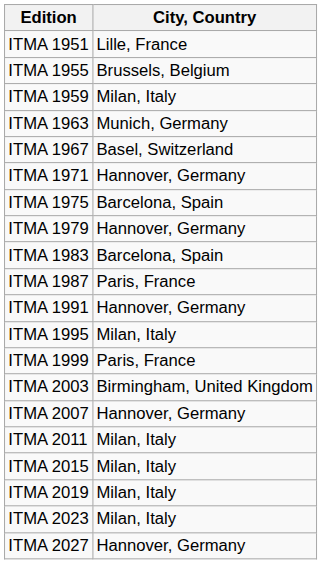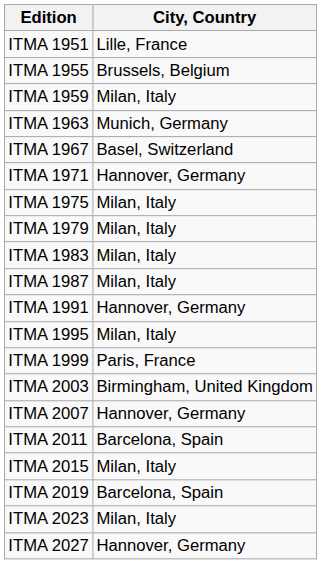 <table class="wikitable">
 <tr>
 <th>Edition</th>
 <th>City, Country</th>
 </tr>
 <tr>
 <td>ITMA  1951</td>
 <td>Lille,  France</td>
 </tr>
 <tr>
 <td>ITMA  1955</td>
 <td>Brussels,  Belgium</td>
 </tr>
 <tr>
 <td>ITMA  1959</td>
 <td>Milan,  Italy</td>
 </tr>
 <tr>
 <td>ITMA  1963</td>
 <td>Munich,  Germany</td>
 </tr>
 <tr>
 <td>ITMA  1967</td>
 <td>Basel,  Switzerland</td>
 </tr>
 <tr>
 <td>ITMA  1971</td>
 <td>Hannover,  Germany</td>
 </tr>
 <tr>
 <td>ITMA  1975</td>
-<td>Barcelona,  Spain</td>
+<td>Milan,  Italy</td>
 </tr>
 <tr>
 <td>ITMA  1979</td>
-<td>Hannover,  Germany</td>
+<td>Milan,  Italy</td>
 </tr>
 <tr>
 <td>ITMA  1983</td>
-<td>Barcelona,  Spain</td>
+<td>Milan,  Italy</td>
 </tr>
 <tr>
 <td>ITMA  1987</td>
-<td>Paris,  France</td>
+<td>Milan,  Italy</td>
 </tr>
 <tr>
 <td>ITMA  1991</td>
 <td>Hannover, Germany</td>
 </tr>
 <tr>
 <td>ITMA  1995</td>
 <td>Milan,  Italy</td>
 </tr>
 <tr>
 <td>ITMA  1999</td>
 <td>Paris,  France</td>
 </tr>
 <tr>
 <td>ITMA  2003</td>
 <td>Birmingham,  United Kingdom</td>
 </tr>
 <tr>
 <td>ITMA  2007</td>
 <td>Hannover,  Germany</td>
 </tr>
 <tr>
 <td>ITMA  2011</td>
-<td>Milan,  Italy</td>
+<td>Barcelona,  Spain</td>
 </tr>
 <tr>
 <td>ITMA  2015</td>
 <td>Milan,  Italy</td>
 </tr>
 <tr>
 <td>ITMA  2019</td>
-<td>Milan,  Italy</td>
+<td>Barcelona,  Spain</td>
 </tr>
 <tr>
 <td>ITMA 2023</td>
 <td>Milan, Italy</td>
 </tr>
 <tr>
 <td>ITMA 2027</td>
 <td>Hannover, Germany</td>
 </tr>
 </table>
